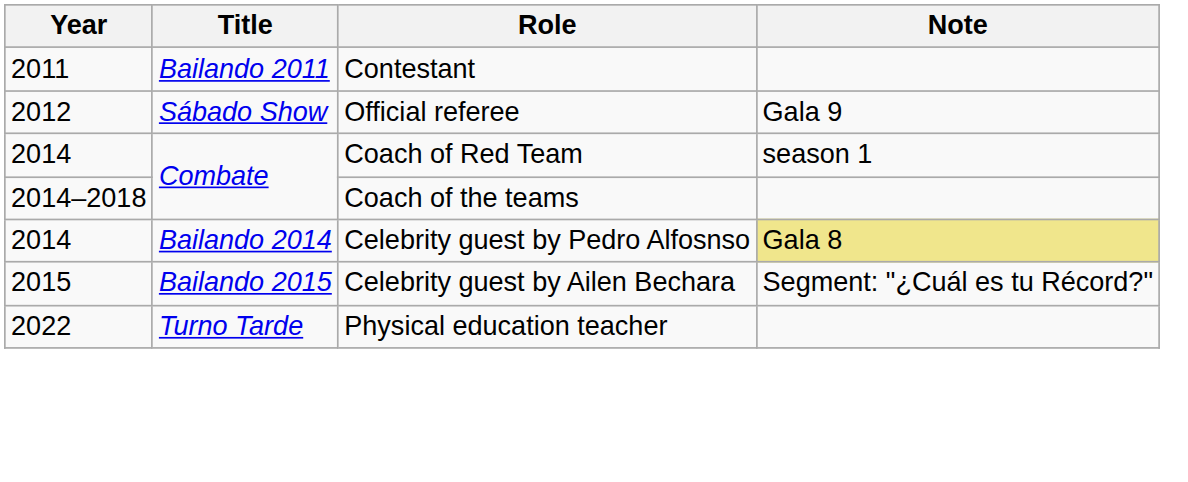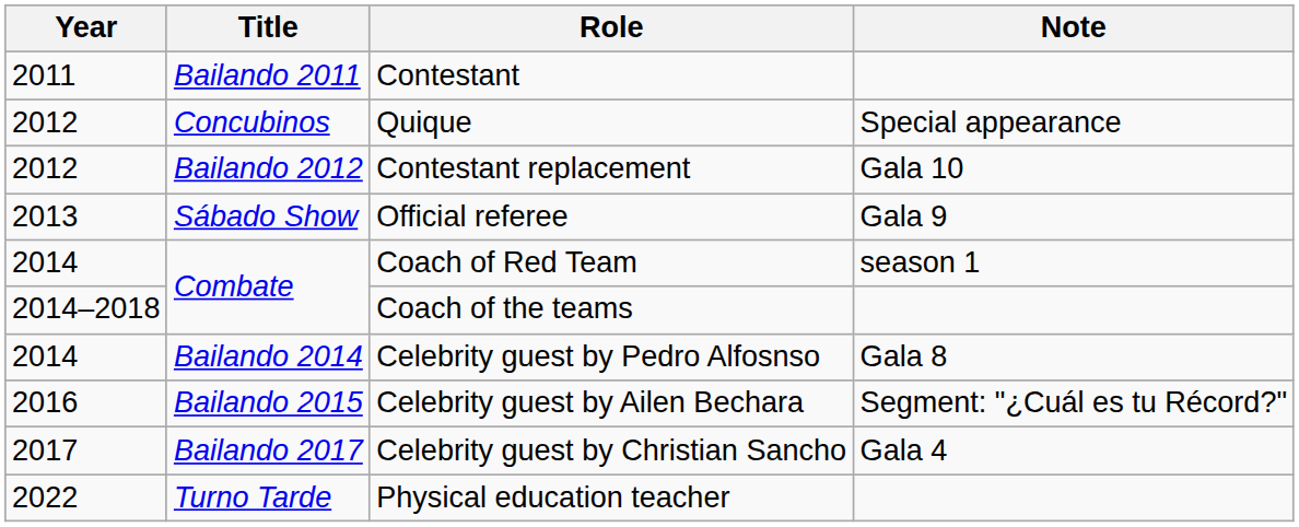 <table class="wikitable">
 <tr>
 <th>Year</th>
 <th>Title</th>
 <th>Role</th>
 <th>Note</th>
 </tr>
 <tr>
 <td>2011</td>
 <td><em><a href='#'>Bailando 2011</a></em></td>
 <td>Contestant</td>
 <td></td>
 </tr>
 <tr>
 <td>2012</td>
+<td><em><a href='#'>Concubinos</a></em></td>
+<td>Quique</td>
+<td>Special appearance</td>
+</tr>
+<tr>
+<td>2012</td>
+<td><em><a href='#'>Bailando 2012</a></em></td>
+<td>Contestant replacement</td>
+<td>Gala 10</td>
+</tr>
+<tr>
+<td>2013</td>
 <td><em><a href='#'>Sábado Show</a></em></td>
 <td>Official referee</td>
 <td>Gala 9</td>
 </tr>
 <tr>
 <td>2014</td>
 <td rowspan=2><em><a href='#'>Combate</a></em></td>
 <td>Coach of Red Team</td>
 <td>season 1</td>
 </tr>
 <tr>
 <td>2014–2018</td>
 <td>Coach of the teams</td>
 <td></td>
 </tr>
 <tr>
 <td>2014</td>
 <td><em><a href='#'>Bailando 2014</a></em></td>
 <td>Celebrity guest by Pedro Alfosnso</td>
-<td style="background: khaki;">Gala 8</td>
+<td>Gala 8</td>
 </tr>
 <tr>
-<td>2015</td>
+<td>2016</td>
 <td><em><a href='#'>Bailando 2015</a></em></td>
 <td>Celebrity guest by Ailen Bechara</td>
 <td>Segment: "¿Cuál es tu Récord?"</td>
+</tr>
+<tr>
+<td>2017</td>
+<td><em><a href='#'>Bailando 2017</a></em></td>
+<td>Celebrity guest by Christian Sancho</td>
+<td>Gala 4</td>
 </tr>
 <tr>
 <td>2022</td>
 <td><em><a href='#'>Turno Tarde</a></em></td>
 <td>Physical education teacher</td>
 <td></td>
 </tr>
 </table>
